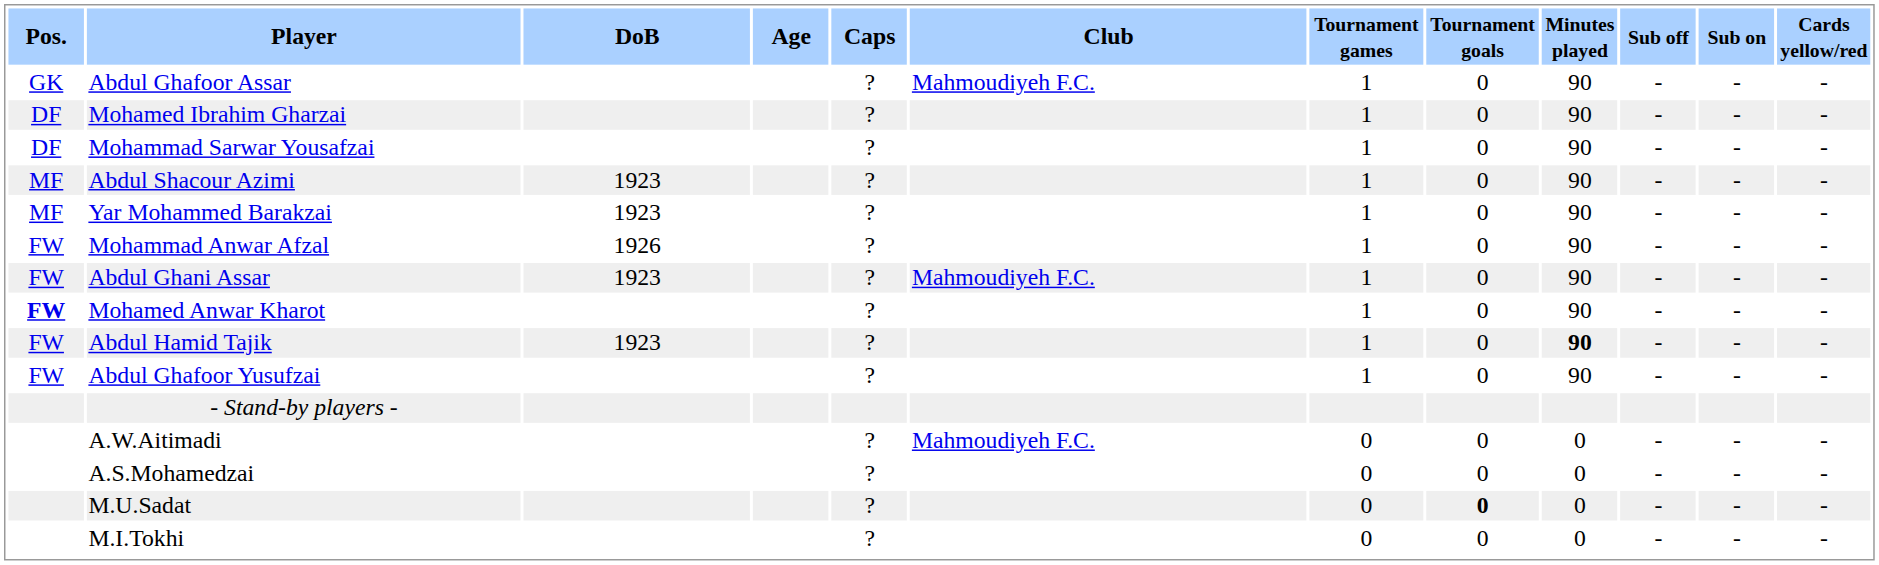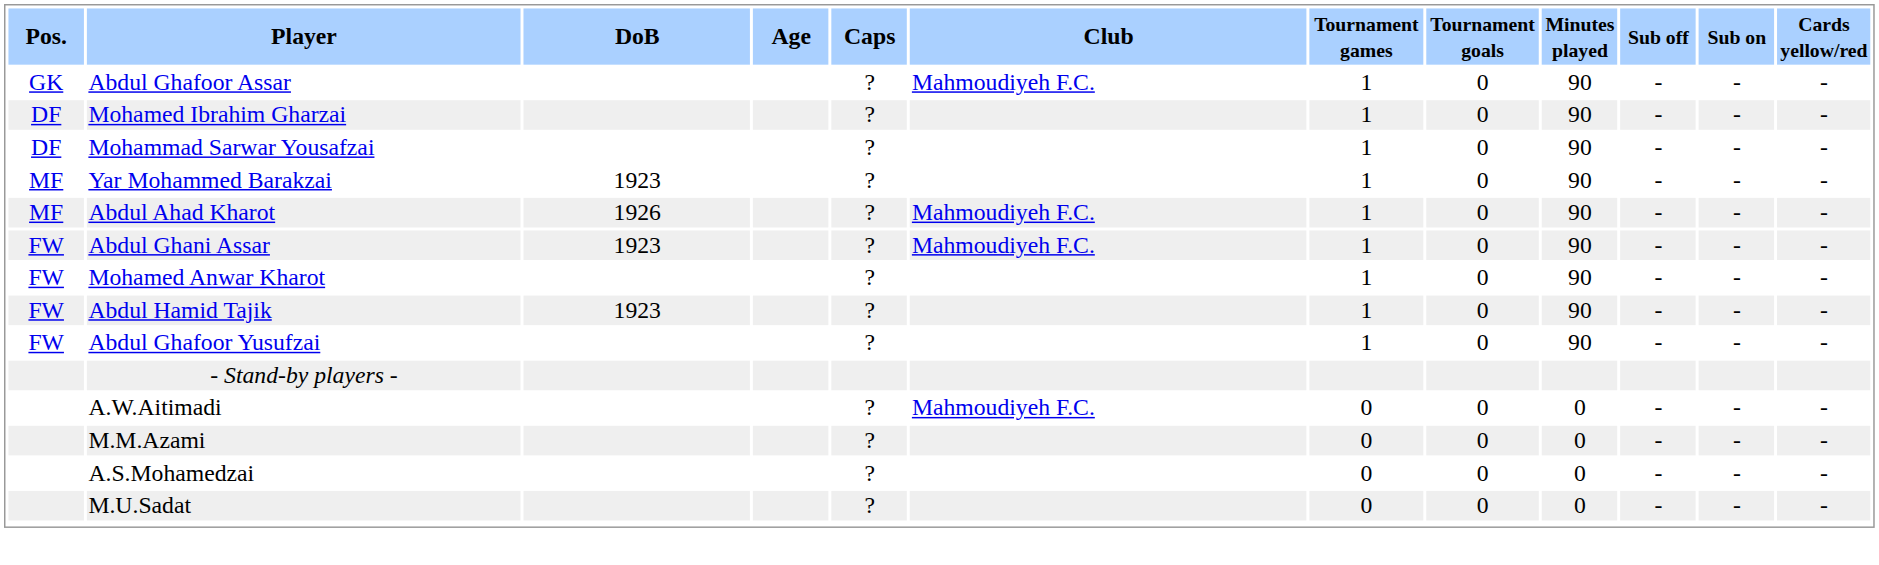 <table border="0" width="100%" style="border: 1px solid #999; background-color:#FFFFFF; text-align:center">
 <tr align="center" bgcolor="#aad0ff">
 <th width=4%>Pos.</th>
 <th width=23%>Player</th>
 <th width=12%>DoB</th>
 <th width=4%>Age</th>
 <th width=4%>Caps</th>
 <th width=21%>Club</th>
 <th width=6%><small>Tournament<br>games</small></th>
 <th width=6%><small>Tournament<br>goals</small></th>
 <th width=4%><small>Minutes<br>played</small></th>
 <th width=4%><small>Sub off</small></th>
 <th width=4%><small>Sub on</small></th>
 <th width=4%><small>Cards<br>yellow/red</small></th>
 </tr>
 <tr>
 <td><a href='#'>GK</a></td>
 <td align="left"><a href='#'>Abdul Ghafoor Assar</a></td>
 <td></td>
 <td></td>
 <td>?</td>
 <td align="left"> <a href='#'>Mahmoudiyeh F.C.</a></td>
 <td>1</td>
 <td>0</td>
 <td>90</td>
 <td>-</td>
 <td>-</td>
 <td>-</td>
 </tr>
 <tr bgcolor="#efefef">
 <td><a href='#'>DF</a></td>
 <td align="left"><a href='#'>Mohamed Ibrahim Gharzai</a></td>
 <td></td>
 <td></td>
 <td>?</td>
 <td align="left"></td>
 <td>1</td>
 <td>0</td>
 <td>90</td>
 <td>-</td>
 <td>-</td>
 <td>-</td>
 </tr>
 <tr>
 <td><a href='#'>DF</a></td>
 <td align="left"><a href='#'>Mohammad Sarwar Yousafzai</a></td>
 <td></td>
 <td></td>
 <td>?</td>
 <td align="left"></td>
 <td>1</td>
 <td>0</td>
 <td>90</td>
 <td>-</td>
 <td>-</td>
 <td>-</td>
 </tr>
-<tr bgcolor="#efefef">
-<td><a href='#'>MF</a></td>
-<td align="left"><a href='#'>Abdul Shacour Azimi</a></td>
-<td>1923</td>
-<td></td>
-<td>?</td>
-<td align="left"></td>
-<td>1</td>
-<td>0</td>
-<td>90</td>
-<td>-</td>
-<td>-</td>
-<td>-</td>
-</tr>
 <tr>
 <td><a href='#'>MF</a></td>
 <td align="left"><a href='#'>Yar Mohammed Barakzai</a></td>
 <td>1923</td>
 <td></td>
 <td>?</td>
 <td align="left"></td>
 <td>1</td>
 <td>0</td>
 <td>90</td>
 <td>-</td>
 <td>-</td>
 <td>-</td>
 </tr>
-<tr>
-<td><a href='#'>FW</a></td>
-<td align="left"><a href='#'>Mohammad Anwar Afzal</a></td>
+<tr bgcolor="#efefef">
+<td><a href='#'>MF</a></td>
+<td align="left"><a href='#'>Abdul Ahad Kharot</a></td>
 <td>1926</td>
 <td></td>
 <td>?</td>
-<td align="left"></td>
+<td align="left"> <a href='#'>Mahmoudiyeh F.C.</a></td>
 <td>1</td>
 <td>0</td>
 <td>90</td>
 <td>-</td>
 <td>-</td>
 <td>-</td>
 </tr>
 <tr bgcolor="#efefef">
 <td><a href='#'>FW</a></td>
 <td align="left"><a href='#'>Abdul Ghani Assar</a></td>
 <td>1923</td>
 <td></td>
 <td>?</td>
 <td align="left"> <a href='#'>Mahmoudiyeh F.C.</a></td>
 <td>1</td>
 <td>0</td>
 <td>90</td>
 <td>-</td>
 <td>-</td>
 <td>-</td>
 </tr>
 <tr>
-<td><strong><a href='#'>FW</a></strong></td>
+<td><a href='#'>FW</a></td>
 <td align="left"><a href='#'>Mohamed Anwar Kharot</a></td>
 <td></td>
 <td></td>
 <td>?</td>
 <td align="left"></td>
 <td>1</td>
 <td>0</td>
 <td>90</td>
 <td>-</td>
 <td>-</td>
 <td>-</td>
 </tr>
 <tr bgcolor="#efefef">
 <td><a href='#'>FW</a></td>
 <td align="left"><a href='#'>Abdul Hamid Tajik</a></td>
 <td>1923</td>
 <td></td>
 <td>?</td>
 <td align="left"></td>
 <td>1</td>
 <td>0</td>
-<td><strong>90</strong></td>
+<td>90</td>
 <td>-</td>
 <td>-</td>
 <td>-</td>
 </tr>
 <tr>
 <td><a href='#'>FW</a></td>
 <td align="left"><a href='#'>Abdul Ghafoor Yusufzai</a></td>
 <td></td>
 <td></td>
 <td>?</td>
 <td align="left"></td>
 <td>1</td>
 <td>0</td>
 <td>90</td>
 <td>-</td>
 <td>-</td>
 <td>-</td>
 </tr>
 <tr bgcolor="#efefef">
 <td></td>
 <td>- <em>Stand-by players</em> -</td>
 <td></td>
 <td></td>
 <td></td>
 <td></td>
 <td></td>
 <td></td>
 <td></td>
 <td></td>
 <td></td>
 <td></td>
 </tr>
 <tr>
 <td></td>
 <td align="left">A.W.Aitimadi</td>
 <td></td>
 <td></td>
 <td>?</td>
 <td align="left"> <a href='#'>Mahmoudiyeh F.C.</a></td>
 <td>0</td>
 <td>0</td>
 <td>0</td>
 <td>-</td>
 <td>-</td>
 <td>-</td>
 </tr>
+<tr bgcolor="#efefef">
+<td></td>
+<td align="left">M.M.Azami</td>
+<td></td>
+<td></td>
+<td>?</td>
+<td align="left"></td>
+<td>0</td>
+<td>0</td>
+<td>0</td>
+<td>-</td>
+<td>-</td>
+<td>-</td>
+</tr>
 <tr>
 <td></td>
 <td align="left">A.S.Mohamedzai</td>
 <td></td>
 <td></td>
 <td>?</td>
 <td align="left"></td>
 <td>0</td>
 <td>0</td>
 <td>0</td>
 <td>-</td>
 <td>-</td>
 <td>-</td>
 </tr>
 <tr bgcolor="#efefef">
 <td></td>
 <td align="left">M.U.Sadat</td>
 <td></td>
 <td></td>
 <td>?</td>
 <td align="left"></td>
 <td>0</td>
-<td><strong>0</strong></td>
-<td>0</td>
-<td>-</td>
-<td>-</td>
-<td>-</td>
-</tr>
-<tr>
-<td></td>
-<td align="left">M.I.Tokhi</td>
-<td></td>
-<td></td>
-<td>?</td>
-<td align="left"></td>
-<td>0</td>
 <td>0</td>
 <td>0</td>
 <td>-</td>
 <td>-</td>
 <td>-</td>
 </tr>
 <tr bgcolor="#efefef">
 </tr>
 </table>
